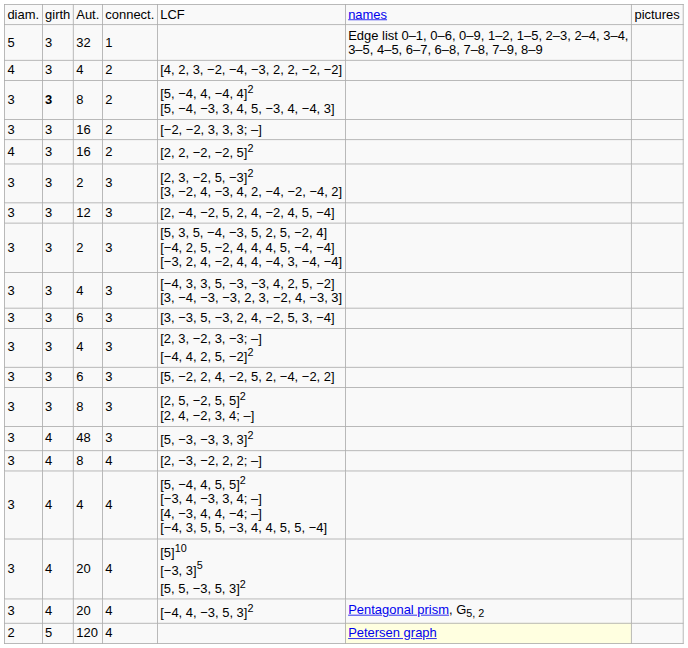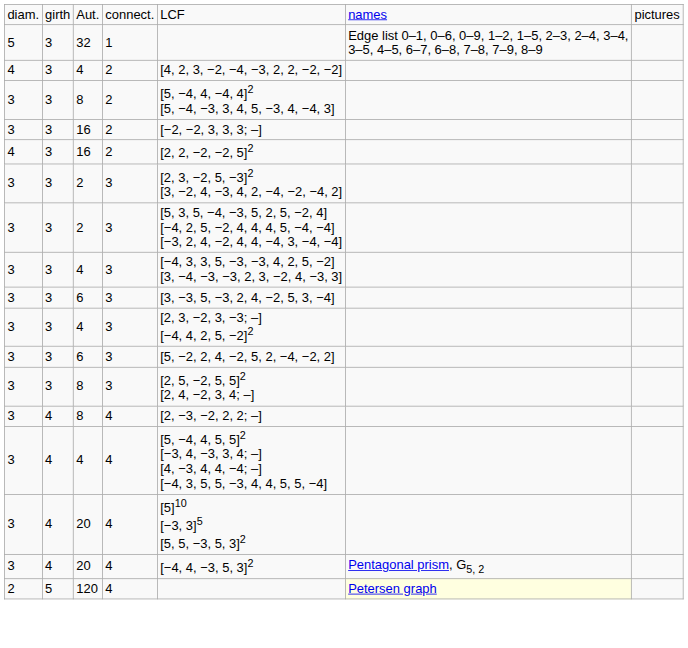 <table class="wikitable">
 <tr>
 <td>diam.</td>
 <td>girth</td>
 <td>Aut.</td>
 <td>connect.</td>
 <td>LCF</td>
 <td><a href='#'>names</a></td>
 <td>pictures</td>
 </tr>
 <tr>
 <td>5</td>
 <td>3</td>
 <td>32</td>
 <td>1</td>
 <td></td>
 <td>Edge list 0–1, 0–6, 0–9, 1–2, 1–5, 2–3, 2–4, 3–4,  <br> 3–5, 4–5, 6–7, 6–8, 7–8, 7–9, 8–9</td>
 <td></td>
 </tr>
 <tr>
 <td>4</td>
 <td>3</td>
 <td>4</td>
 <td>2</td>
 <td>[4, 2, 3, −2, −4, −3, 2, 2, −2, −2]</td>
 <td></td>
 <td></td>
 </tr>
 <tr>
 <td>3</td>
-<td><strong>3</strong></td>
+<td>3</td>
 <td>8</td>
 <td>2</td>
 <td>[5, −4, 4, −4, 4]<sup>2</sup> <br> [5, −4, −3, 3, 4, 5, −3, 4, −4, 3]</td>
 <td></td>
 <td></td>
 </tr>
 <tr>
 <td>3</td>
 <td>3</td>
 <td>16</td>
 <td>2</td>
 <td>[−2, −2, 3, 3, 3; –]</td>
 <td></td>
 <td></td>
 </tr>
 <tr>
 <td>4</td>
 <td>3</td>
 <td>16</td>
 <td>2</td>
 <td>[2, 2, −2, −2, 5]<sup>2</sup></td>
 <td></td>
 <td></td>
 </tr>
 <tr>
 <td>3</td>
 <td>3</td>
 <td>2</td>
 <td>3</td>
 <td>[2, 3, −2, 5, −3]<sup>2</sup> <br> [3, −2, 4, −3, 4, 2, −4, −2, −4, 2]</td>
-<td></td>
-<td></td>
-</tr>
-<tr>
-<td>3</td>
-<td>3</td>
-<td>12</td>
-<td>3</td>
-<td>[2, −4, −2, 5, 2, 4, −2, 4, 5, −4]</td>
 <td></td>
 <td></td>
 </tr>
 <tr>
 <td>3</td>
 <td>3</td>
 <td>2</td>
 <td>3</td>
 <td>[5, 3, 5, −4, −3, 5, 2, 5, −2, 4] <br> [−4, 2, 5, −2, 4, 4, 4, 5, −4, −4] <br> [−3, 2, 4, −2, 4, 4, −4, 3, −4, −4]</td>
 <td></td>
 <td></td>
 </tr>
 <tr>
 <td>3</td>
 <td>3</td>
 <td>4</td>
 <td>3</td>
 <td>[−4, 3, 3, 5, −3, −3, 4, 2, 5, −2] <br> [3, −4, −3, −3, 2, 3, −2, 4, −3, 3]</td>
 <td></td>
 <td></td>
 </tr>
 <tr>
 <td>3</td>
 <td>3</td>
 <td>6</td>
 <td>3</td>
 <td>[3, −3, 5, −3, 2, 4, −2, 5, 3, −4]</td>
 <td></td>
 <td></td>
 </tr>
 <tr>
 <td>3</td>
 <td>3</td>
 <td>4</td>
 <td>3</td>
 <td>[2, 3, −2, 3, −3; –] <br> [−4, 4, 2, 5, −2]<sup>2</sup></td>
 <td></td>
 <td></td>
 </tr>
 <tr>
 <td>3</td>
 <td>3</td>
 <td>6</td>
 <td>3</td>
 <td>[5, −2, 2, 4, −2, 5, 2, −4, −2, 2]</td>
 <td></td>
 <td></td>
 </tr>
 <tr>
 <td>3</td>
 <td>3</td>
 <td>8</td>
 <td>3</td>
 <td>[2, 5, −2, 5, 5]<sup>2</sup> <br> [2, 4, −2, 3, 4; –]</td>
 <td></td>
 <td></td>
 </tr>
 <tr>
 <td>3</td>
 <td>4</td>
-<td>48</td>
-<td>3</td>
-<td>[5, −3, −3, 3, 3]<sup>2</sup></td>
-<td></td>
-<td></td>
-</tr>
-<tr>
-<td>3</td>
-<td>4</td>
 <td>8</td>
 <td>4</td>
 <td>[2, −3, −2, 2, 2; –]</td>
 <td></td>
 <td></td>
 </tr>
 <tr>
 <td>3</td>
 <td>4</td>
 <td>4</td>
 <td>4</td>
 <td>[5, −4, 4, 5, 5]<sup>2</sup> <br> [−3, 4, −3, 3, 4; –] <br> [4, −3, 4, 4, −4; –]<br> [−4, 3, 5, 5, −3, 4, 4, 5, 5, −4]</td>
 <td></td>
 <td></td>
 </tr>
 <tr>
 <td>3</td>
 <td>4</td>
 <td>20</td>
 <td>4</td>
 <td>[5]<sup>10</sup> <br> [−3, 3]<sup>5</sup> <br> [5, 5, −3, 5, 3]<sup>2</sup></td>
 <td></td>
 <td></td>
 </tr>
 <tr>
 <td>3</td>
 <td>4</td>
 <td>20</td>
 <td>4</td>
 <td>[−4, 4, −3, 5, 3]<sup>2</sup></td>
 <td><a href='#'>Pentagonal prism</a>, G<sub>5, 2</sub></td>
 <td></td>
 </tr>
 <tr>
 <td>2</td>
 <td>5</td>
 <td>120</td>
 <td>4</td>
 <td></td>
 <td style="background: lightyellow;"><a href='#'>Petersen graph</a></td>
 <td></td>
 </tr>
 </table>
